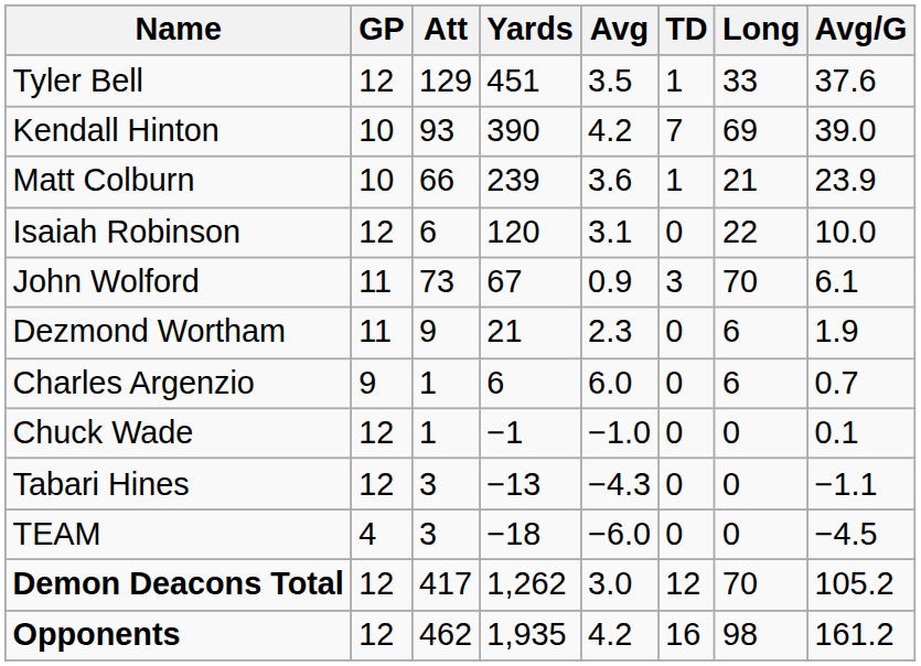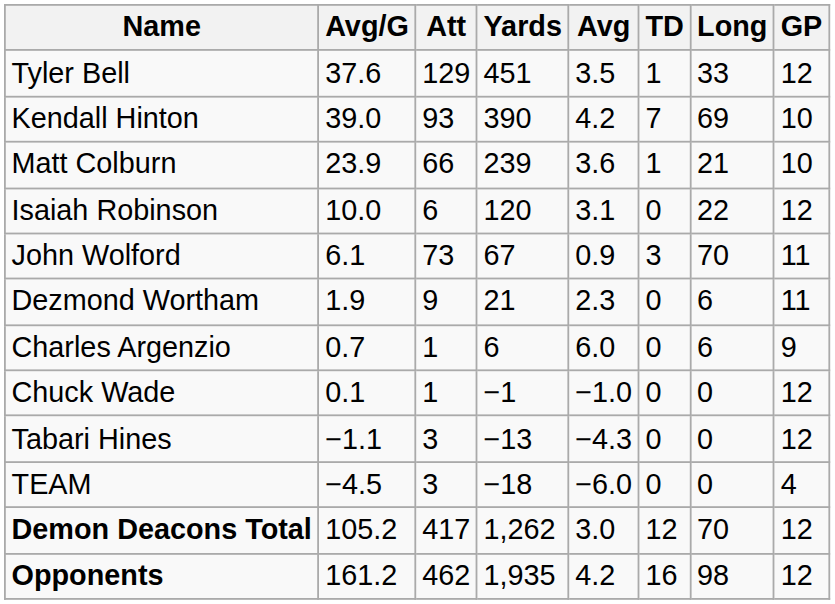 <table class="wikitable" style="white-space:nowrap;">
 <tr>
 <th>Name</th>
-<th>GP</th>
+<th>Avg/G</th>
 <th>Att</th>
 <th>Yards</th>
 <th>Avg</th>
 <th>TD</th>
 <th>Long</th>
-<th>Avg/G</th>
+<th>GP</th>
 </tr>
 <tr>
 <td>Tyler Bell</td>
-<td>12</td>
+<td>37.6</td>
 <td>129</td>
 <td>451</td>
 <td>3.5</td>
 <td>1</td>
 <td>33</td>
-<td>37.6</td>
+<td>12</td>
 </tr>
 <tr>
 <td>Kendall Hinton</td>
-<td>10</td>
+<td>39.0</td>
 <td>93</td>
 <td>390</td>
 <td>4.2</td>
 <td>7</td>
 <td>69</td>
-<td>39.0</td>
+<td>10</td>
 </tr>
 <tr>
 <td>Matt Colburn</td>
-<td>10</td>
+<td>23.9</td>
 <td>66</td>
 <td>239</td>
 <td>3.6</td>
 <td>1</td>
 <td>21</td>
-<td>23.9</td>
+<td>10</td>
 </tr>
 <tr>
 <td>Isaiah Robinson</td>
-<td>12</td>
+<td>10.0</td>
 <td>6</td>
 <td>120</td>
 <td>3.1</td>
 <td>0</td>
 <td>22</td>
-<td>10.0</td>
+<td>12</td>
 </tr>
 <tr>
 <td>John Wolford</td>
-<td>11</td>
+<td>6.1</td>
 <td>73</td>
 <td>67</td>
 <td>0.9</td>
 <td>3</td>
 <td>70</td>
-<td>6.1</td>
+<td>11</td>
 </tr>
 <tr>
 <td>Dezmond Wortham</td>
-<td>11</td>
+<td>1.9</td>
 <td>9</td>
 <td>21</td>
 <td>2.3</td>
 <td>0</td>
 <td>6</td>
-<td>1.9</td>
+<td>11</td>
 </tr>
 <tr>
 <td>Charles Argenzio</td>
-<td>9</td>
+<td>0.7</td>
 <td>1</td>
 <td>6</td>
 <td>6.0</td>
 <td>0</td>
 <td>6</td>
-<td>0.7</td>
+<td>9</td>
 </tr>
 <tr>
 <td>Chuck Wade</td>
-<td>12</td>
+<td>0.1</td>
 <td>1</td>
 <td>−1</td>
 <td>−1.0</td>
 <td>0</td>
 <td>0</td>
-<td>0.1</td>
+<td>12</td>
 </tr>
 <tr>
 <td>Tabari Hines</td>
-<td>12</td>
+<td>−1.1</td>
 <td>3</td>
 <td>−13</td>
 <td>−4.3</td>
 <td>0</td>
 <td>0</td>
-<td>−1.1</td>
+<td>12</td>
 </tr>
 <tr>
 <td>TEAM</td>
-<td>4</td>
+<td>−4.5</td>
 <td>3</td>
 <td>−18</td>
 <td>−6.0</td>
 <td>0</td>
 <td>0</td>
-<td>−4.5</td>
+<td>4</td>
 </tr>
 <tr>
 <td><strong>Demon Deacons Total</strong></td>
-<td>12</td>
+<td>105.2</td>
 <td>417</td>
 <td>1,262</td>
 <td>3.0</td>
 <td>12</td>
 <td>70</td>
-<td>105.2</td>
+<td>12</td>
 </tr>
 <tr>
 <td><strong>Opponents</strong></td>
-<td>12</td>
+<td>161.2</td>
 <td>462</td>
 <td>1,935</td>
 <td>4.2</td>
 <td>16</td>
 <td>98</td>
-<td>161.2</td>
+<td>12</td>
 </tr>
 </table>
